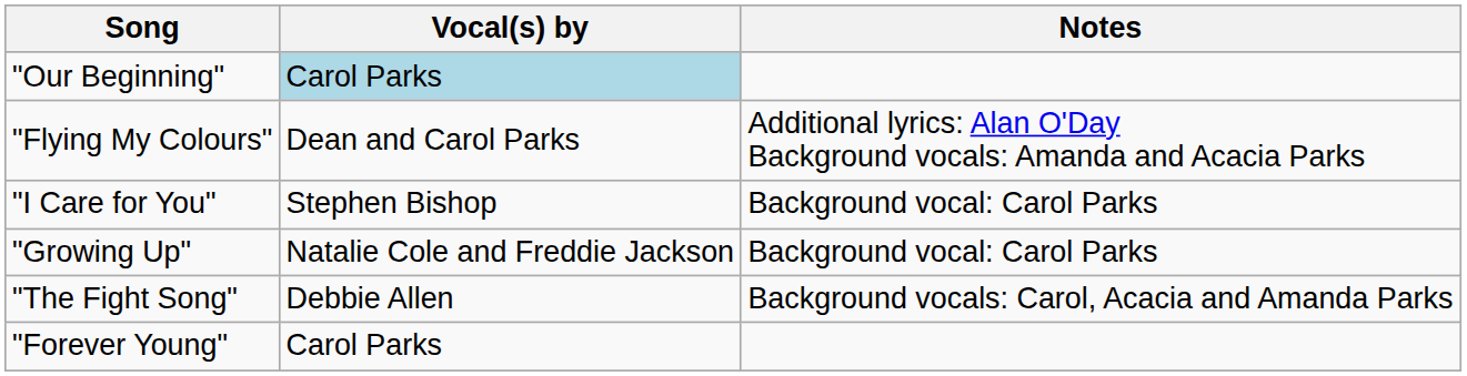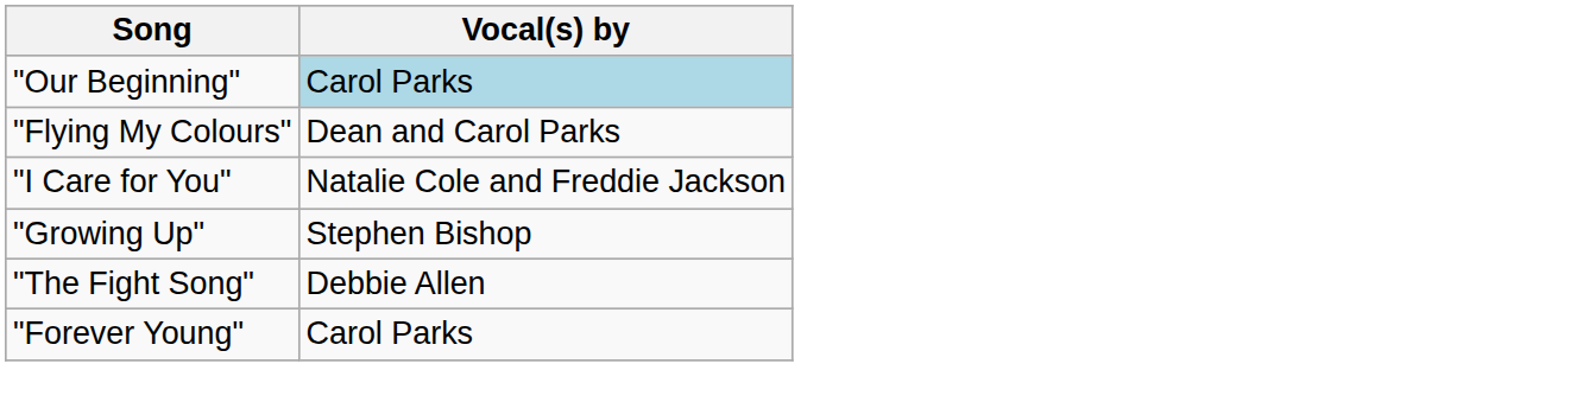 <table class="wikitable">
 <tr>
 <th align="left">Song</th>
 <th align="left">Vocal(s) by</th>
-<th align="left">Notes</th>
 </tr>
 <tr>
 <td>"Our Beginning"</td>
 <td style="background: lightblue;">Carol Parks</td>
-<td></td>
 </tr>
 <tr>
 <td>"Flying My Colours"</td>
 <td>Dean and Carol Parks</td>
-<td>Additional lyrics: <a href='#'>Alan O'Day</a><br>Background vocals: Amanda and Acacia Parks</td>
 </tr>
 <tr>
 <td>"I Care for You"</td>
-<td>Stephen Bishop</td>
-<td>Background vocal: Carol Parks</td>
+<td>Natalie Cole and Freddie Jackson</td>
 </tr>
 <tr>
 <td>"Growing Up"</td>
-<td>Natalie Cole and Freddie Jackson</td>
-<td>Background vocal: Carol Parks</td>
+<td>Stephen Bishop</td>
 </tr>
 <tr>
 <td>"The Fight Song"</td>
 <td>Debbie Allen</td>
-<td>Background vocals: Carol, Acacia and Amanda Parks</td>
 </tr>
 <tr>
 <td>"Forever Young"</td>
 <td>Carol Parks</td>
-<td></td>
 </tr>
 </table>
